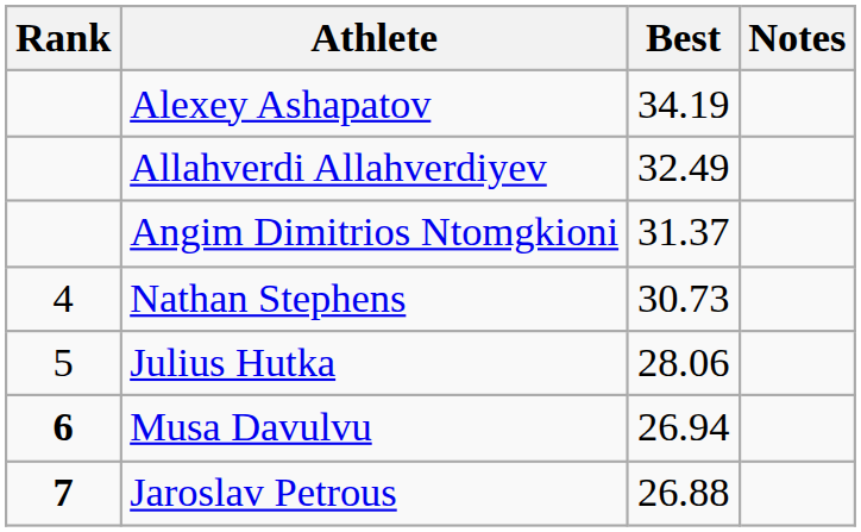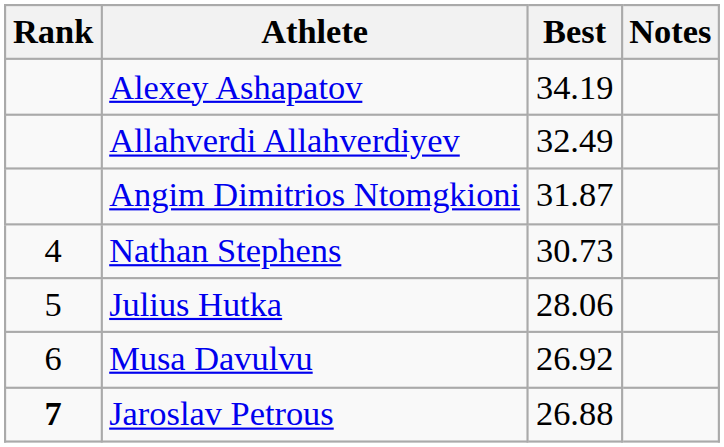 <table class="wikitable sortable" style="text-align:center">
 <tr>
 <th>Rank</th>
 <th>Athlete</th>
 <th>Best</th>
 <th>Notes</th>
 </tr>
 <tr>
 <td></td>
 <td style="text-align:left"><a href='#'>Alexey Ashapatov</a><br></td>
 <td>34.19</td>
 <td></td>
 </tr>
 <tr>
 <td></td>
 <td style="text-align:left"><a href='#'>Allahverdi Allahverdiyev</a><br></td>
 <td>32.49</td>
 <td></td>
 </tr>
 <tr>
 <td></td>
 <td style="text-align:left"><a href='#'>Angim Dimitrios Ntomgkioni</a><br></td>
-<td>31.37</td>
+<td>31.87</td>
 <td></td>
 </tr>
 <tr>
 <td>4</td>
 <td style="text-align:left"><a href='#'>Nathan Stephens</a><br></td>
 <td>30.73</td>
 <td></td>
 </tr>
 <tr>
 <td>5</td>
 <td style="text-align:left"><a href='#'>Julius Hutka</a><br></td>
 <td>28.06</td>
 <td></td>
 </tr>
 <tr>
-<td><strong>6</strong></td>
+<td>6</td>
 <td style="text-align:left"><a href='#'>Musa Davulvu</a><br></td>
-<td>26.94</td>
+<td>26.92</td>
 <td></td>
 </tr>
 <tr>
 <td><strong>7</strong></td>
 <td style="text-align:left"><a href='#'>Jaroslav Petrous</a><br></td>
 <td>26.88</td>
 <td></td>
 </tr>
 </table>
